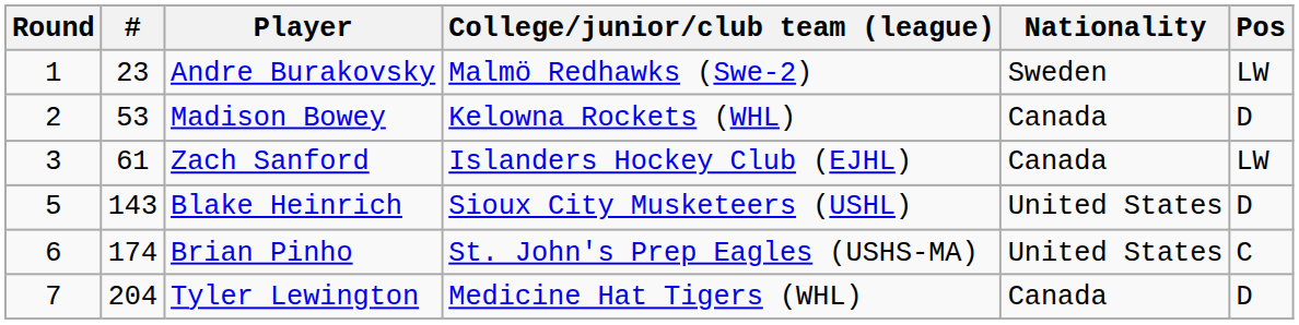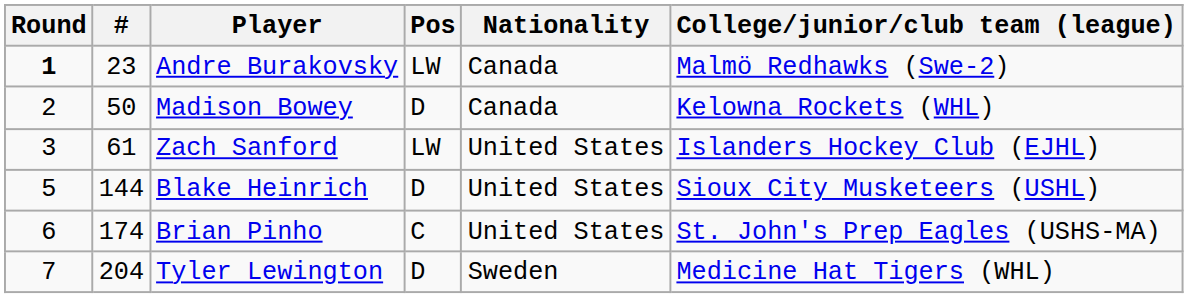 <table class="wikitable">
 <tr>
 <th>Round</th>
 <th>#</th>
 <th>Player</th>
+<th>Pos</th>
+<th>Nationality</th>
 <th>College/junior/club team (league)</th>
-<th>Nationality</th>
-<th>Pos</th>
 </tr>
 <tr>
-<td style="text-align:center">1</td>
+<td style="text-align:center"><strong>1</strong></td>
 <td style="text-align:center">23</td>
 <td><a href='#'>Andre Burakovsky</a></td>
+<td>LW</td>
+<td> Canada</td>
 <td><a href='#'>Malmö Redhawks</a> (<a href='#'>Swe-2</a>)</td>
-<td> Sweden</td>
-<td>LW</td>
 </tr>
 <tr>
 <td style="text-align:center">2</td>
-<td style="text-align:center">53</td>
+<td style="text-align:center">50</td>
 <td><a href='#'>Madison Bowey</a></td>
+<td>D</td>
+<td> Canada</td>
 <td><a href='#'>Kelowna Rockets</a> (<a href='#'>WHL</a>)</td>
-<td> Canada</td>
-<td>D</td>
 </tr>
 <tr>
 <td style="text-align:center">3</td>
 <td style="text-align:center">61</td>
 <td><a href='#'>Zach Sanford</a></td>
+<td>LW</td>
+<td> United States</td>
 <td><a href='#'>Islanders Hockey Club</a> (<a href='#'>EJHL</a>)</td>
-<td> Canada</td>
-<td>LW</td>
 </tr>
 <tr>
 <td style="text-align:center">5</td>
-<td style="text-align:center">143</td>
+<td style="text-align:center">144</td>
 <td><a href='#'>Blake Heinrich</a></td>
+<td>D</td>
+<td> United States</td>
 <td><a href='#'>Sioux City Musketeers</a> (<a href='#'>USHL</a>)</td>
-<td> United States</td>
-<td>D</td>
 </tr>
 <tr>
 <td style="text-align:center">6</td>
 <td style="text-align:center">174</td>
 <td><a href='#'>Brian Pinho</a></td>
+<td>C</td>
+<td> United States</td>
 <td><a href='#'>St. John's Prep Eagles</a> (USHS-MA)</td>
-<td> United States</td>
-<td>C</td>
 </tr>
 <tr>
 <td style="text-align:center">7</td>
 <td style="text-align:center">204</td>
 <td><a href='#'>Tyler Lewington</a></td>
+<td>D</td>
+<td> Sweden</td>
 <td><a href='#'>Medicine Hat Tigers</a> (WHL)</td>
-<td> Canada</td>
-<td>D</td>
 </tr>
 </table>
